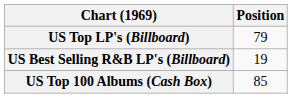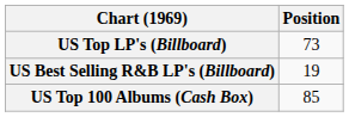 <table class="wikitable sortable plainrowheaders" style="text-align:center">
 <tr>
 <th scope="col">Chart (1969)</th>
 <th scope="col">Position</th>
 </tr>
 <tr>
 <th scope="row">US Top LP's (<em>Billboard</em>)</th>
-<td>79</td>
+<td>73</td>
 </tr>
 <tr>
 <th scope="row">US Best Selling R&B LP's (<em>Billboard</em>)</th>
 <td>19</td>
 </tr>
 <tr>
 <th scope="row">US Top 100 Albums (<em>Cash Box</em>)</th>
 <td>85</td>
 </tr>
 </table>
